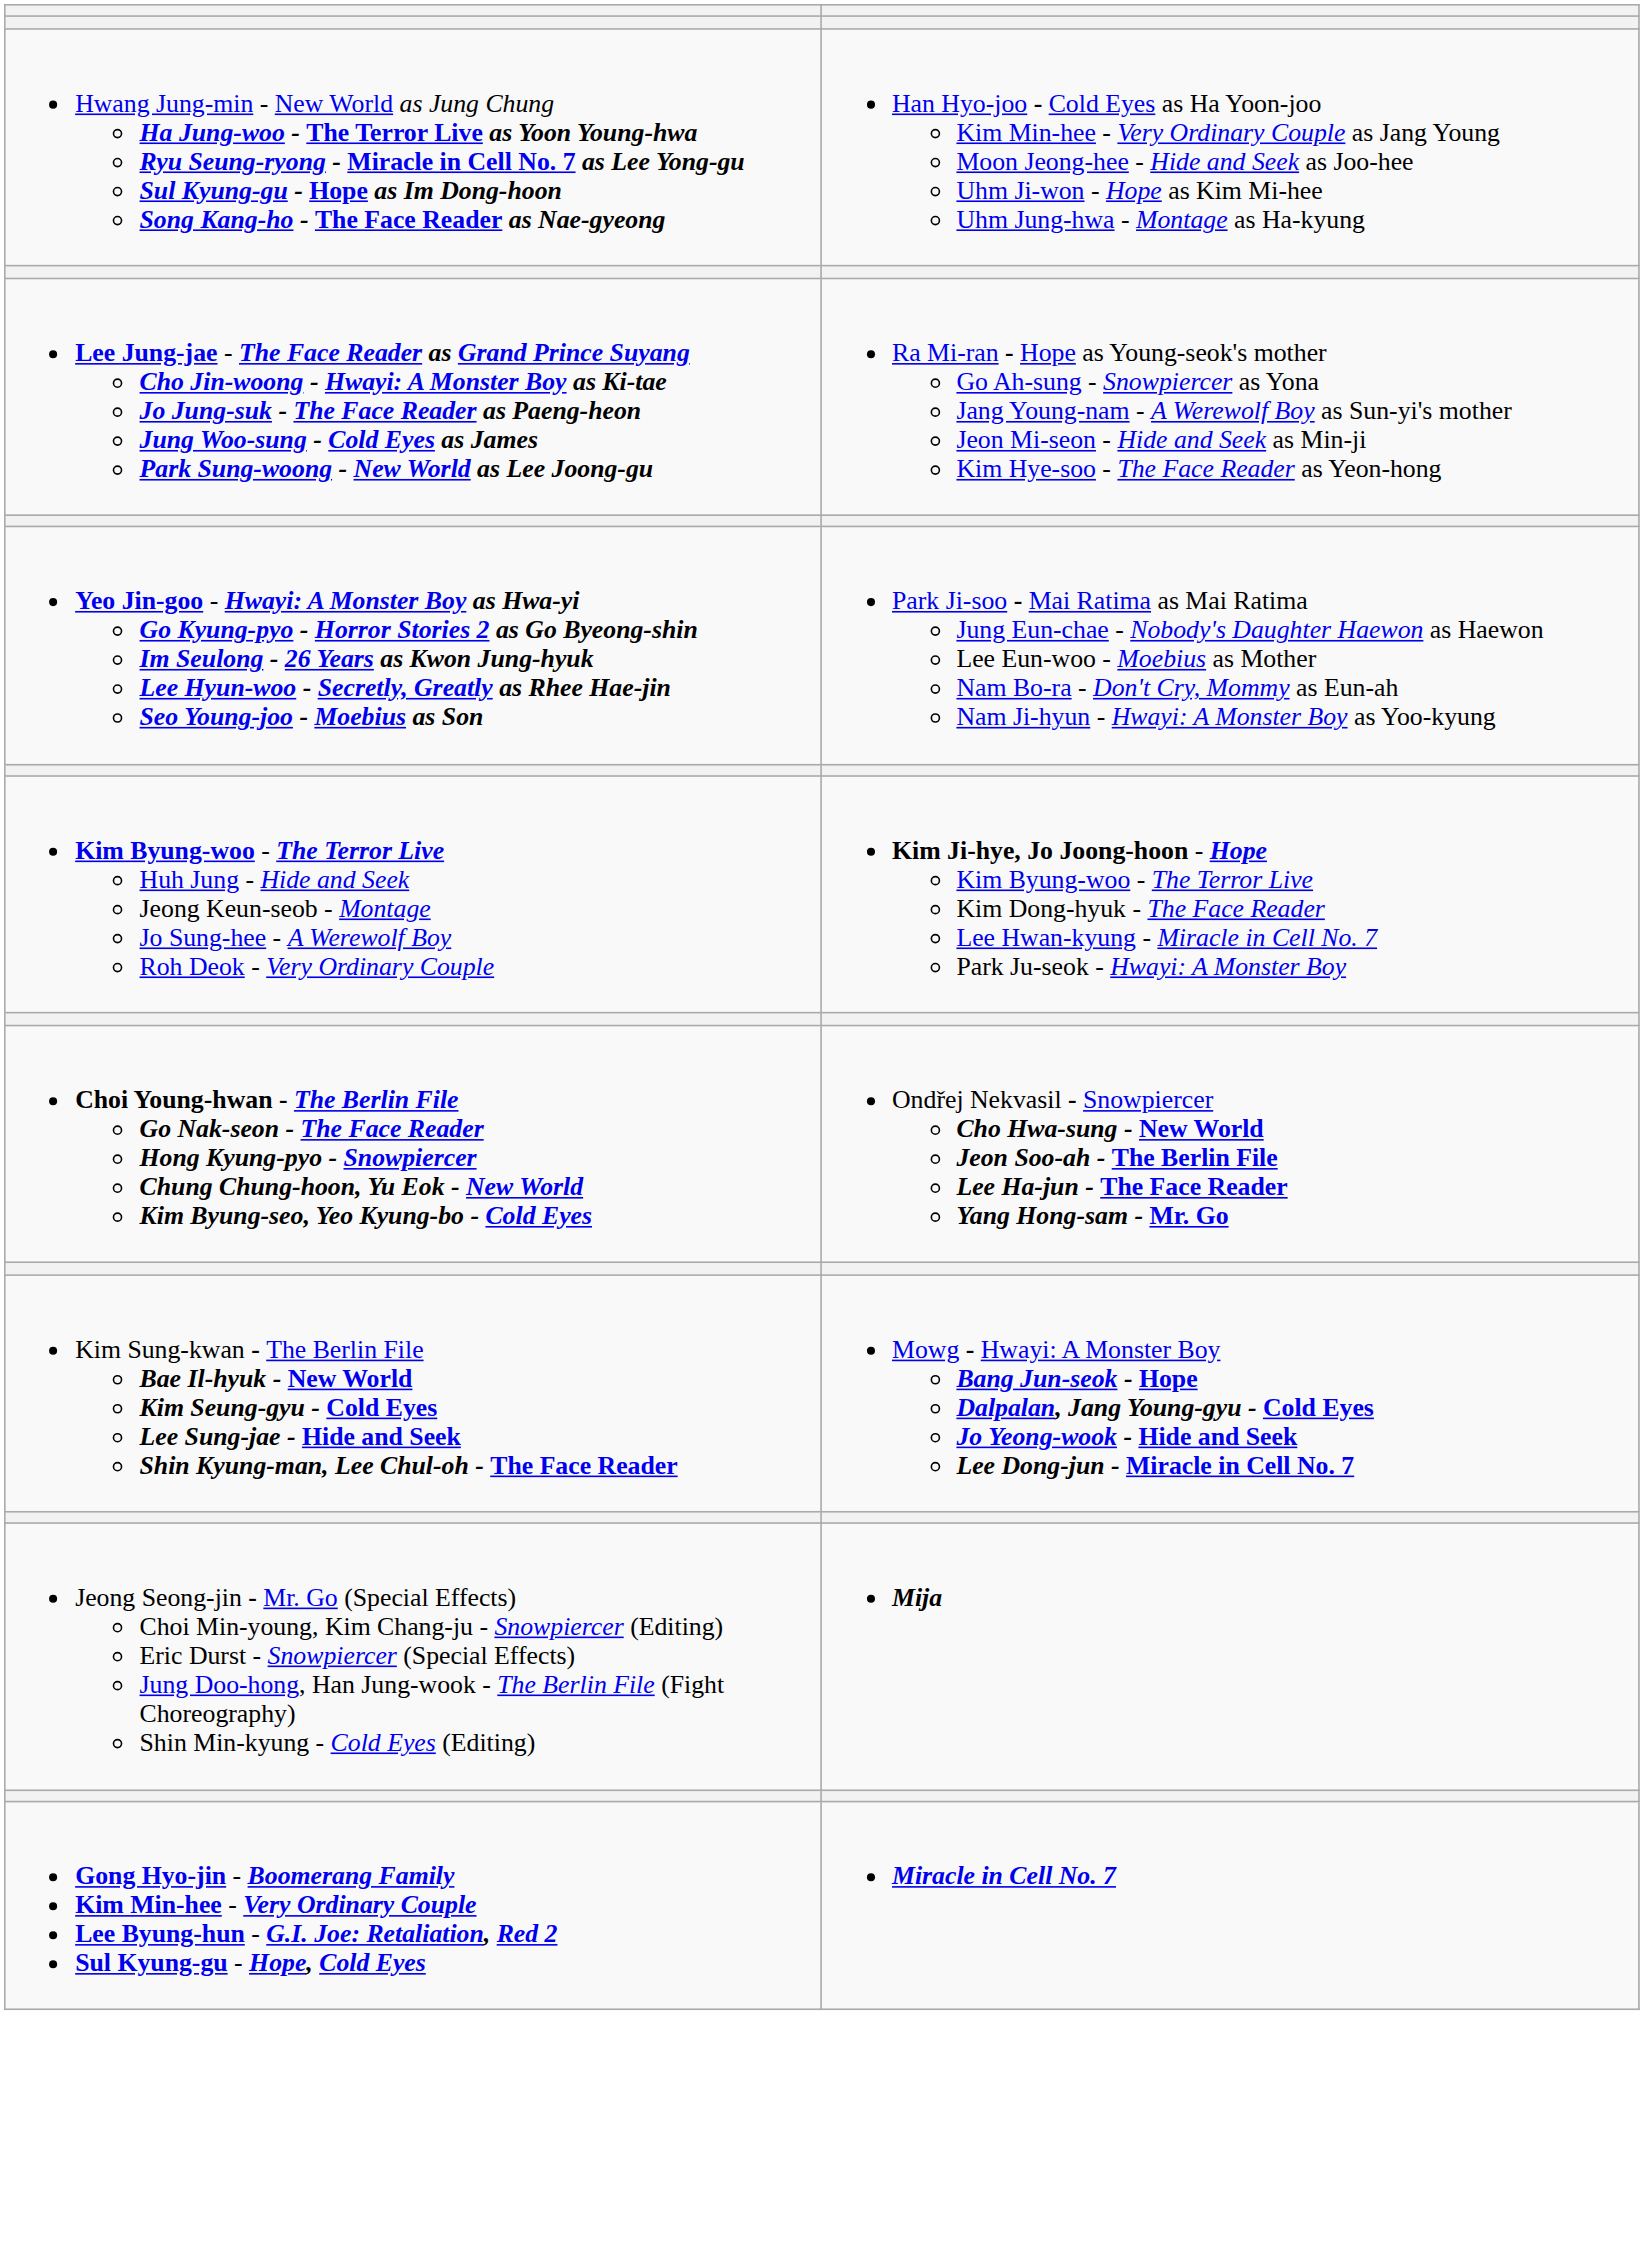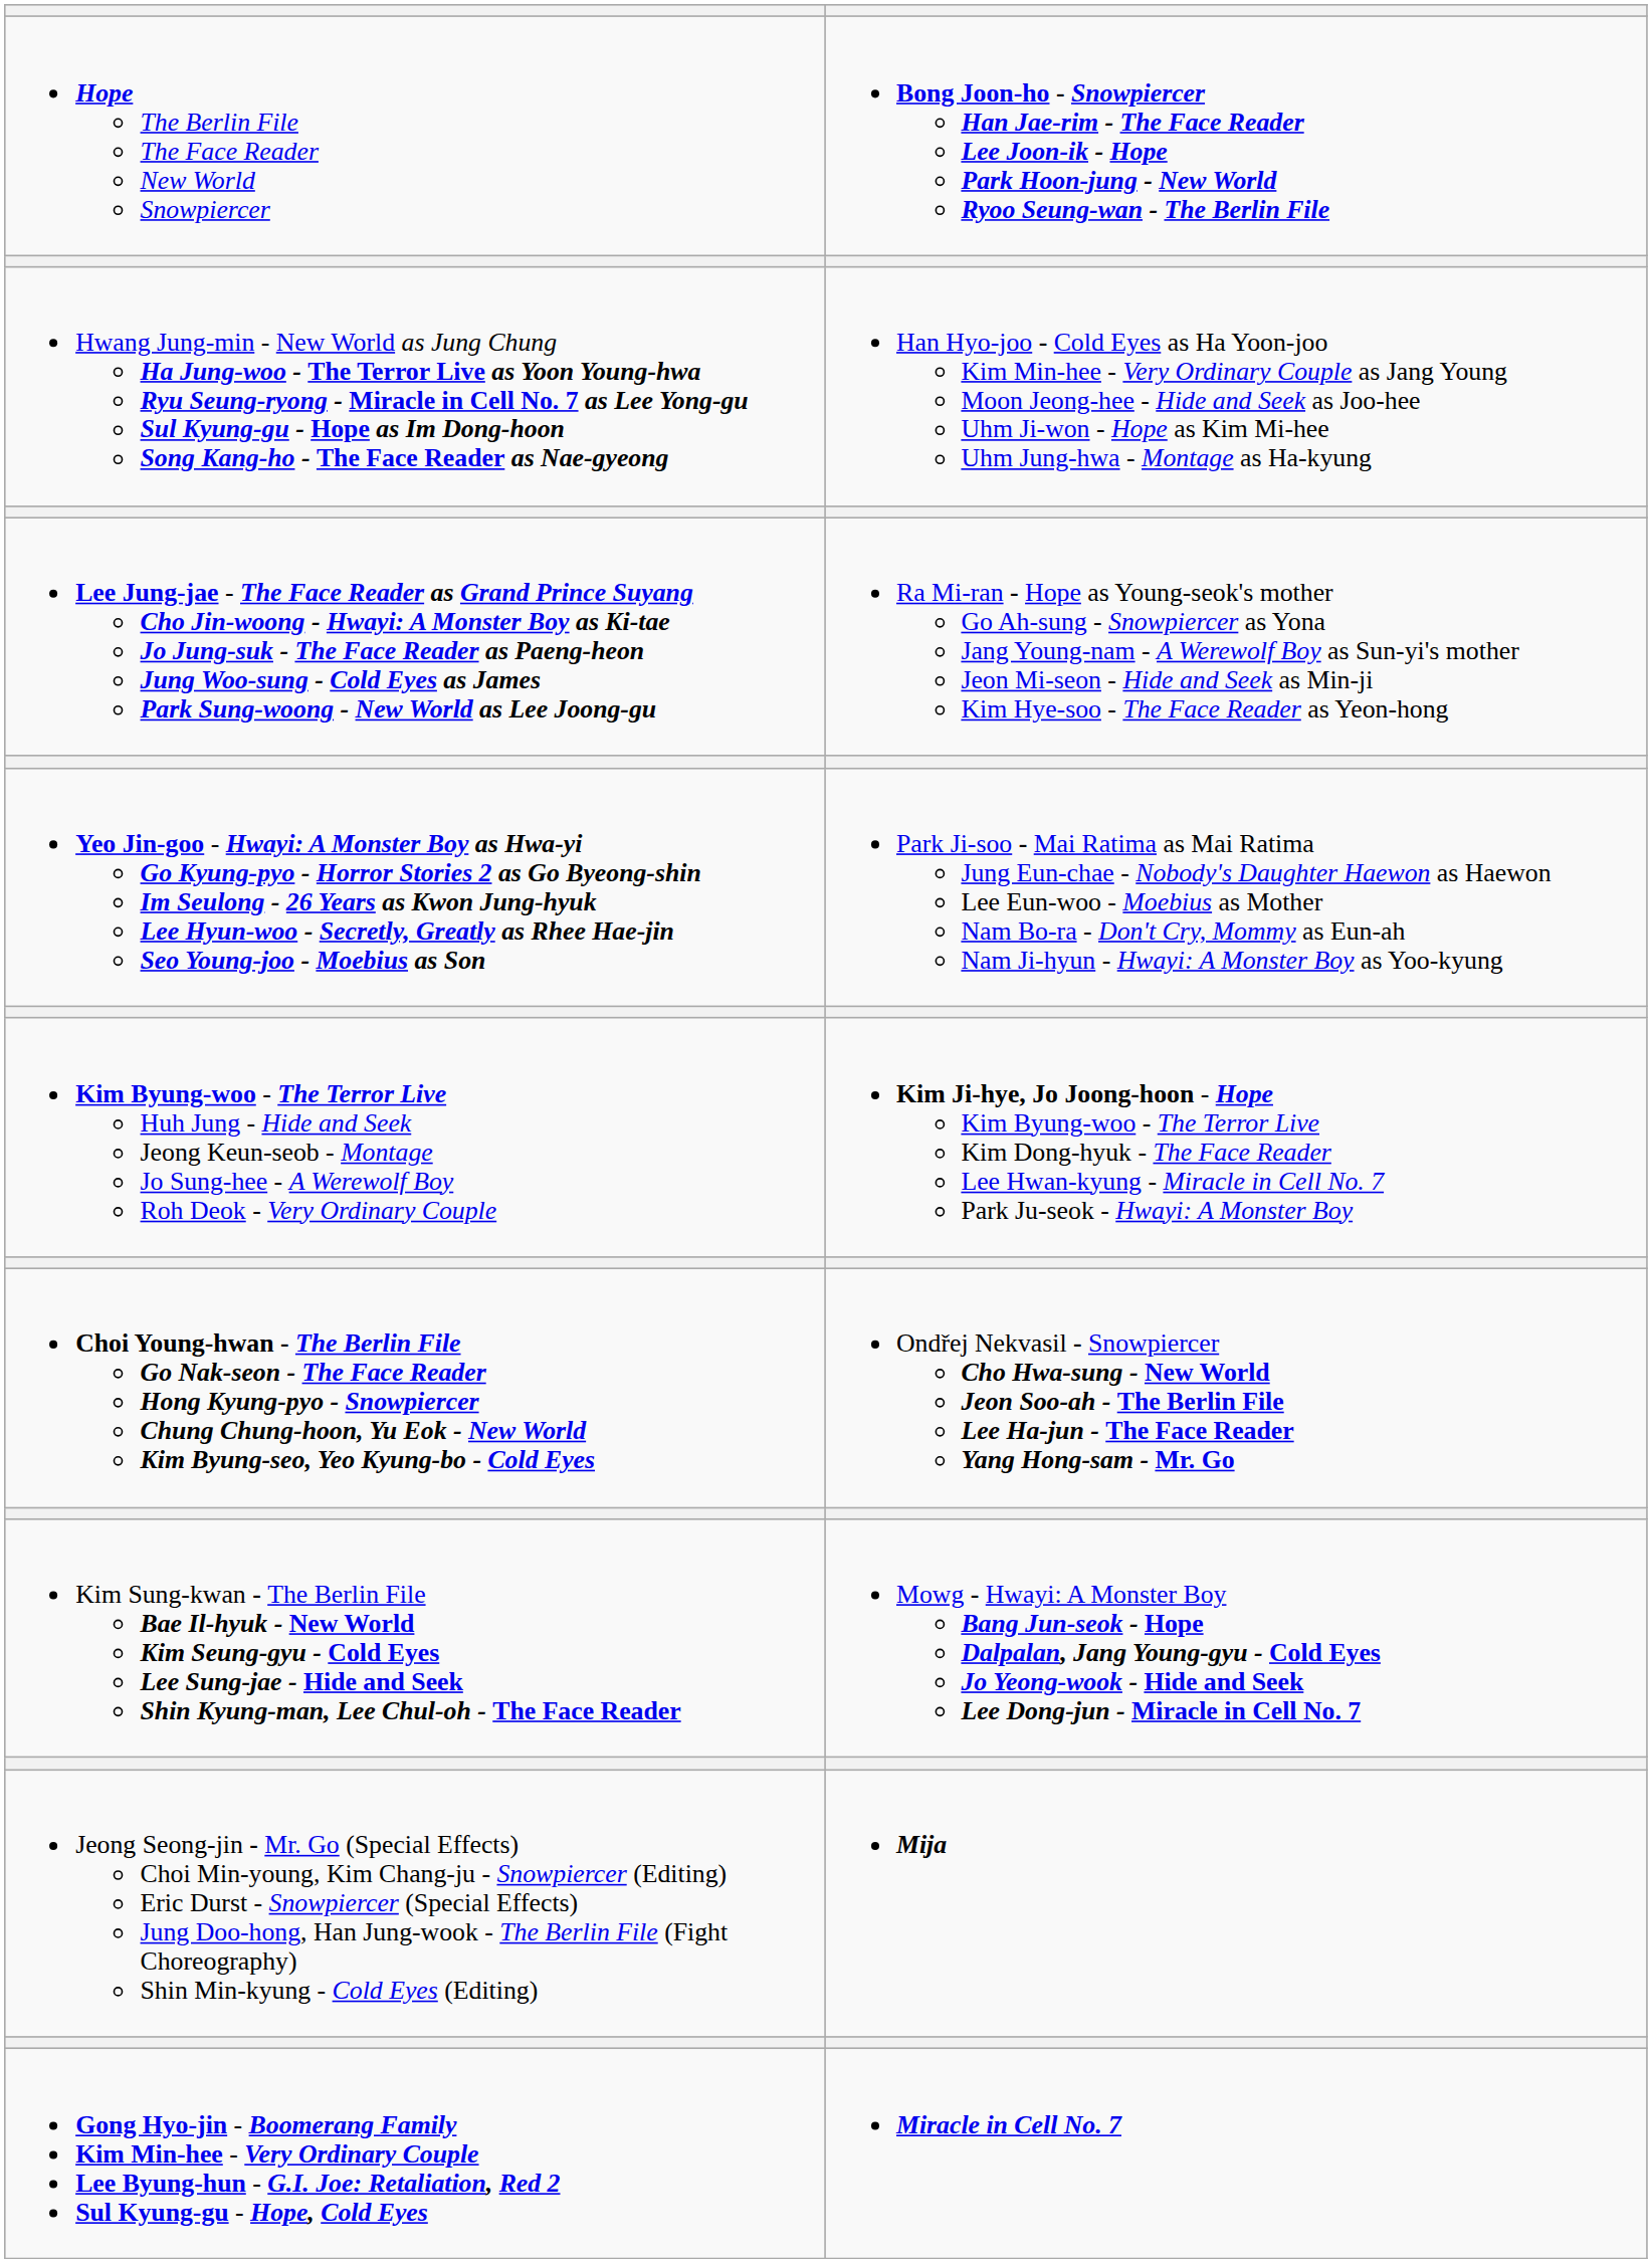 <table class=wikitable>
 <tr>
 <th style="width:500px;"></th>
 <th style="width:500px;"></th>
+</tr>
+<tr>
+<td valign="top"><br><ul><li><strong><em><a href='#'>Hope</a></em></strong><ul><li><em><a href='#'>The Berlin File</a></em></li><li><em><a href='#'>The Face Reader</a></em></li><li><em><a href='#'>New World</a></em></li><li><em><a href='#'>Snowpiercer</a></em></li></ul></li></ul></td>
+<td valign="top"><br><ul><li><strong><a href='#'>Bong Joon-ho</a> - <em><a href='#'>Snowpiercer</a><strong><em><ul><li><a href='#'>Han Jae-rim</a> - </em><a href='#'>The Face Reader</a><em></li><li><a href='#'>Lee Joon-ik</a> - </em><a href='#'>Hope</a><em></li><li><a href='#'>Park Hoon-jung</a> - </em><a href='#'>New World</a><em></li><li><a href='#'>Ryoo Seung-wan</a> - </em><a href='#'>The Berlin File</a><em></li></ul></li></ul></td>
 </tr>
 <tr>
 <th></th>
 <th></th>
 </tr>
 <tr>
 <td valign="top"><br><ul><li></strong><a href='#'>Hwang Jung-min</a> - </em><a href='#'>New World</a><em> as Jung Chung<strong><ul><li><a href='#'>Ha Jung-woo</a> - </em><a href='#'>The Terror Live</a><em> as Yoon Young-hwa</li><li><a href='#'>Ryu Seung-ryong</a> - </em><a href='#'>Miracle in Cell No. 7</a><em> as Lee Yong-gu</li><li><a href='#'>Sul Kyung-gu</a> - </em><a href='#'>Hope</a><em> as Im Dong-hoon</li><li><a href='#'>Song Kang-ho</a> - </em><a href='#'>The Face Reader</a><em> as Nae-gyeong</li></ul></li></ul></td>
 <td valign="top"><br><ul><li></strong><a href='#'>Han Hyo-joo</a><strong> - </em></strong><a href='#'>Cold Eyes</a></em> as Ha Yoon-joo</strong><ul><li><a href='#'>Kim Min-hee</a> - <em><a href='#'>Very Ordinary Couple</a></em> as Jang Young</li><li><a href='#'>Moon Jeong-hee</a> - <em><a href='#'>Hide and Seek</a></em> as Joo-hee</li><li><a href='#'>Uhm Ji-won</a> - <em><a href='#'>Hope</a></em> as Kim Mi-hee</li><li><a href='#'>Uhm Jung-hwa</a> - <em><a href='#'>Montage</a></em> as Ha-kyung</li></ul></li></ul></td>
 </tr>
 <tr>
 <th></th>
 <th></th>
 </tr>
 <tr>
 <td valign="top"><br><ul><li><strong><a href='#'>Lee Jung-jae</a></strong> - <strong><em><a href='#'>The Face Reader</a><em> as <a href='#'>Grand Prince Suyang</a><strong><ul><li><a href='#'>Cho Jin-woong</a> - </em><a href='#'>Hwayi: A Monster Boy</a><em> as Ki-tae</li><li><a href='#'>Jo Jung-suk</a> - </em><a href='#'>The Face Reader</a><em> as Paeng-heon</li><li><a href='#'>Jung Woo-sung</a> - </em><a href='#'>Cold Eyes</a><em> as James</li><li><a href='#'>Park Sung-woong</a> - </em><a href='#'>New World</a><em> as Lee Joong-gu</li></ul></li></ul></td>
 <td valign="top"><br><ul><li></strong><a href='#'>Ra Mi-ran</a><strong> - </em></strong><a href='#'>Hope</a></em> as Young-seok's mother</strong><ul><li><a href='#'>Go Ah-sung</a> - <em><a href='#'>Snowpiercer</a></em> as Yona</li><li><a href='#'>Jang Young-nam</a> - <em><a href='#'>A Werewolf Boy</a></em> as Sun-yi's mother</li><li><a href='#'>Jeon Mi-seon</a> - <em><a href='#'>Hide and Seek</a></em> as Min-ji</li><li><a href='#'>Kim Hye-soo</a> - <em><a href='#'>The Face Reader</a></em> as Yeon-hong</li></ul></li></ul></td>
 </tr>
 <tr>
 <th></th>
 <th></th>
 </tr>
 <tr>
 <td valign="top"><br><ul><li><strong><a href='#'>Yeo Jin-goo</a></strong> - <strong><em><a href='#'>Hwayi: A Monster Boy</a><em> as Hwa-yi<strong><ul><li><a href='#'>Go Kyung-pyo</a> - </em><a href='#'>Horror Stories 2</a><em> as Go Byeong-shin</li><li><a href='#'>Im Seulong</a> - </em><a href='#'>26 Years</a><em> as Kwon Jung-hyuk</li><li><a href='#'>Lee Hyun-woo</a> - </em><a href='#'>Secretly, Greatly</a><em> as Rhee Hae-jin</li><li><a href='#'>Seo Young-joo</a> - </em><a href='#'>Moebius</a><em> as Son</li></ul></li></ul></td>
 <td valign="top"><br><ul><li></strong><a href='#'>Park Ji-soo</a><strong> - </em></strong><a href='#'>Mai Ratima</a></em> as Mai Ratima</strong><ul><li><a href='#'>Jung Eun-chae</a> - <em><a href='#'>Nobody's Daughter Haewon</a></em> as Haewon</li><li>Lee Eun-woo - <em><a href='#'>Moebius</a></em> as Mother</li><li><a href='#'>Nam Bo-ra</a> - <em><a href='#'>Don't Cry, Mommy</a></em> as Eun-ah</li><li><a href='#'>Nam Ji-hyun</a> - <em><a href='#'>Hwayi: A Monster Boy</a></em> as Yoo-kyung</li></ul></li></ul></td>
 </tr>
 <tr>
 <th></th>
 <th></th>
 </tr>
 <tr>
 <td valign="top"><br><ul><li><strong><a href='#'>Kim Byung-woo</a></strong> - <strong><em><a href='#'>The Terror Live</a></em></strong><ul><li><a href='#'>Huh Jung</a> - <em><a href='#'>Hide and Seek</a></em></li><li>Jeong Keun-seob - <em><a href='#'>Montage</a></em></li><li><a href='#'>Jo Sung-hee</a> - <em><a href='#'>A Werewolf Boy</a></em></li><li><a href='#'>Roh Deok</a> - <em><a href='#'>Very Ordinary Couple</a></em></li></ul></li></ul></td>
 <td valign="top"><br><ul><li><strong>Kim Ji-hye, Jo Joong-hoon</strong> - <strong><em><a href='#'>Hope</a></em></strong><ul><li><a href='#'>Kim Byung-woo</a> - <em><a href='#'>The Terror Live</a></em></li><li>Kim Dong-hyuk - <em><a href='#'>The Face Reader</a></em></li><li><a href='#'>Lee Hwan-kyung</a> - <em><a href='#'>Miracle in Cell No. 7</a></em></li><li>Park Ju-seok - <em><a href='#'>Hwayi: A Monster Boy</a></em></li></ul></li></ul></td>
 </tr>
 <tr>
 <th></th>
 <th></th>
 </tr>
 <tr>
 <td valign="top"><br><ul><li><strong>Choi Young-hwan - <em><a href='#'>The Berlin File</a><strong><em><ul><li>Go Nak-seon - </em><a href='#'>The Face Reader</a><em></li><li>Hong Kyung-pyo - </em><a href='#'>Snowpiercer</a><em></li><li>Chung Chung-hoon, Yu Eok - </em><a href='#'>New World</a><em></li><li>Kim Byung-seo, Yeo Kyung-bo - </em><a href='#'>Cold Eyes</a><em></li></ul></li></ul></td>
 <td valign="top"><br><ul><li></strong>Ondřej Nekvasil<strong> - </em></strong><a href='#'>Snowpiercer</a><strong><em><ul><li>Cho Hwa-sung - </em><a href='#'>New World</a><em></li><li>Jeon Soo-ah - </em><a href='#'>The Berlin File</a><em></li><li>Lee Ha-jun - </em><a href='#'>The Face Reader</a><em></li><li>Yang Hong-sam - </em><a href='#'>Mr. Go</a><em></li></ul></li></ul></td>
 </tr>
 <tr>
 <th></th>
 <th></th>
 </tr>
 <tr>
 <td valign="top"><br><ul><li></strong>Kim Sung-kwan<strong> - </em></strong><a href='#'>The Berlin File</a><strong><em><ul><li>Bae Il-hyuk - </em><a href='#'>New World</a><em></li><li>Kim Seung-gyu - </em><a href='#'>Cold Eyes</a><em></li><li>Lee Sung-jae - </em><a href='#'>Hide and Seek</a><em></li><li>Shin Kyung-man, Lee Chul-oh - </em><a href='#'>The Face Reader</a><em></li></ul></li></ul></td>
 <td valign="top"><br><ul><li></strong><a href='#'>Mowg</a><strong> - </em></strong><a href='#'>Hwayi: A Monster Boy</a><strong><em><ul><li><a href='#'>Bang Jun-seok</a> - </em><a href='#'>Hope</a><em></li><li><a href='#'>Dalpalan</a>, Jang Young-gyu - </em><a href='#'>Cold Eyes</a><em></li><li><a href='#'>Jo Yeong-wook</a> - </em><a href='#'>Hide and Seek</a><em></li><li>Lee Dong-jun - </em><a href='#'>Miracle in Cell No. 7</a><em></li></ul></li></ul></td>
 </tr>
 <tr>
 <th></th>
 <th></th>
 </tr>
 <tr>
 <td valign="top"><br><ul><li></strong>Jeong Seong-jin<strong> - </em></strong><a href='#'>Mr. Go</a></em> (Special Effects)</strong><ul><li>Choi Min-young, Kim Chang-ju - <em><a href='#'>Snowpiercer</a></em> (Editing)</li><li>Eric Durst  - <em><a href='#'>Snowpiercer</a></em> (Special Effects)</li><li><a href='#'>Jung Doo-hong</a>, Han Jung-wook - <em><a href='#'>The Berlin File</a></em> (Fight Choreography)</li><li>Shin Min-kyung - <em><a href='#'>Cold Eyes</a></em> (Editing)</li></ul></li></ul></td>
 <td valign="top"><br><ul><li><strong><em>Mija</em></strong></li></ul></td>
 </tr>
 <tr>
 <th></th>
 <th></th>
 </tr>
 <tr>
 <td valign="top"><br><ul><li><strong><a href='#'>Gong Hyo-jin</a></strong> - <strong><em><a href='#'>Boomerang Family</a></em></strong></li><li><strong><a href='#'>Kim Min-hee</a></strong> - <strong><em><a href='#'>Very Ordinary Couple</a></em></strong></li><li><strong><a href='#'>Lee Byung-hun</a></strong> - <strong><em><a href='#'>G.I. Joe: Retaliation</a>, <a href='#'>Red 2</a></em></strong></li><li><strong><a href='#'>Sul Kyung-gu</a></strong> - <strong><em><a href='#'>Hope</a>, <a href='#'>Cold Eyes</a></em></strong></li></ul></td>
 <td valign="top"><br><ul><li><strong><em><a href='#'>Miracle in Cell No. 7</a></em></strong></li></ul></td>
 </tr>
 </table>
